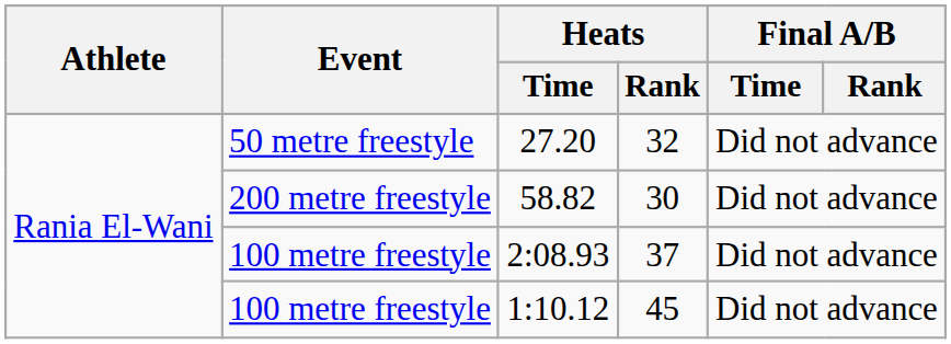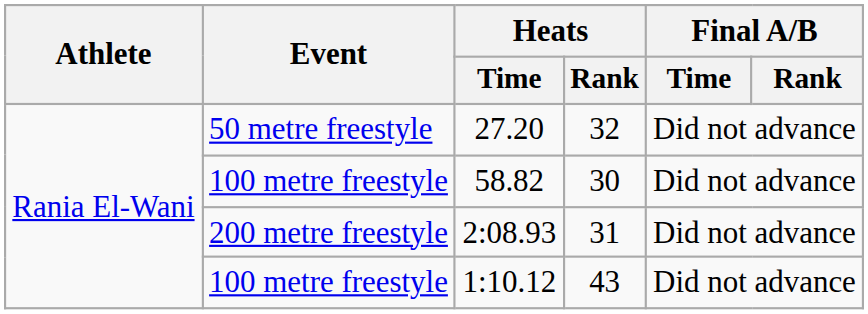 <table class="wikitable" style="font-size:90%">
 <tr>
 <th rowspan="2">Athlete</th>
 <th rowspan="2">Event</th>
 <th colspan=2>Heats</th>
 <th colspan=2>Final A/B</th>
 </tr>
 <tr style="font-size:95%">
 <th>Time</th>
 <th>Rank</th>
 <th>Time</th>
 <th>Rank</th>
 </tr>
 <tr align=center>
 <td align=left rowspan=4><a href='#'>Rania El-Wani</a></td>
 <td align=left><a href='#'>50 metre freestyle</a></td>
 <td>27.20</td>
 <td>32</td>
 <td colspan=2>Did not advance</td>
 </tr>
 <tr align=center>
-<td align=left><a href='#'>200 metre freestyle</a></td>
+<td align=left><a href='#'>100 metre freestyle</a></td>
 <td>58.82</td>
 <td>30</td>
 <td colspan=2>Did not advance</td>
 </tr>
 <tr align=center>
-<td align=left><a href='#'>100 metre freestyle</a></td>
+<td align=left><a href='#'>200 metre freestyle</a></td>
 <td>2:08.93</td>
-<td>37</td>
+<td>31</td>
 <td colspan=2>Did not advance</td>
 </tr>
 <tr align=center>
 <td align=left><a href='#'>100 metre freestyle</a></td>
 <td>1:10.12</td>
-<td>45</td>
+<td>43</td>
 <td colspan=2>Did not advance</td>
 </tr>
 </table>
